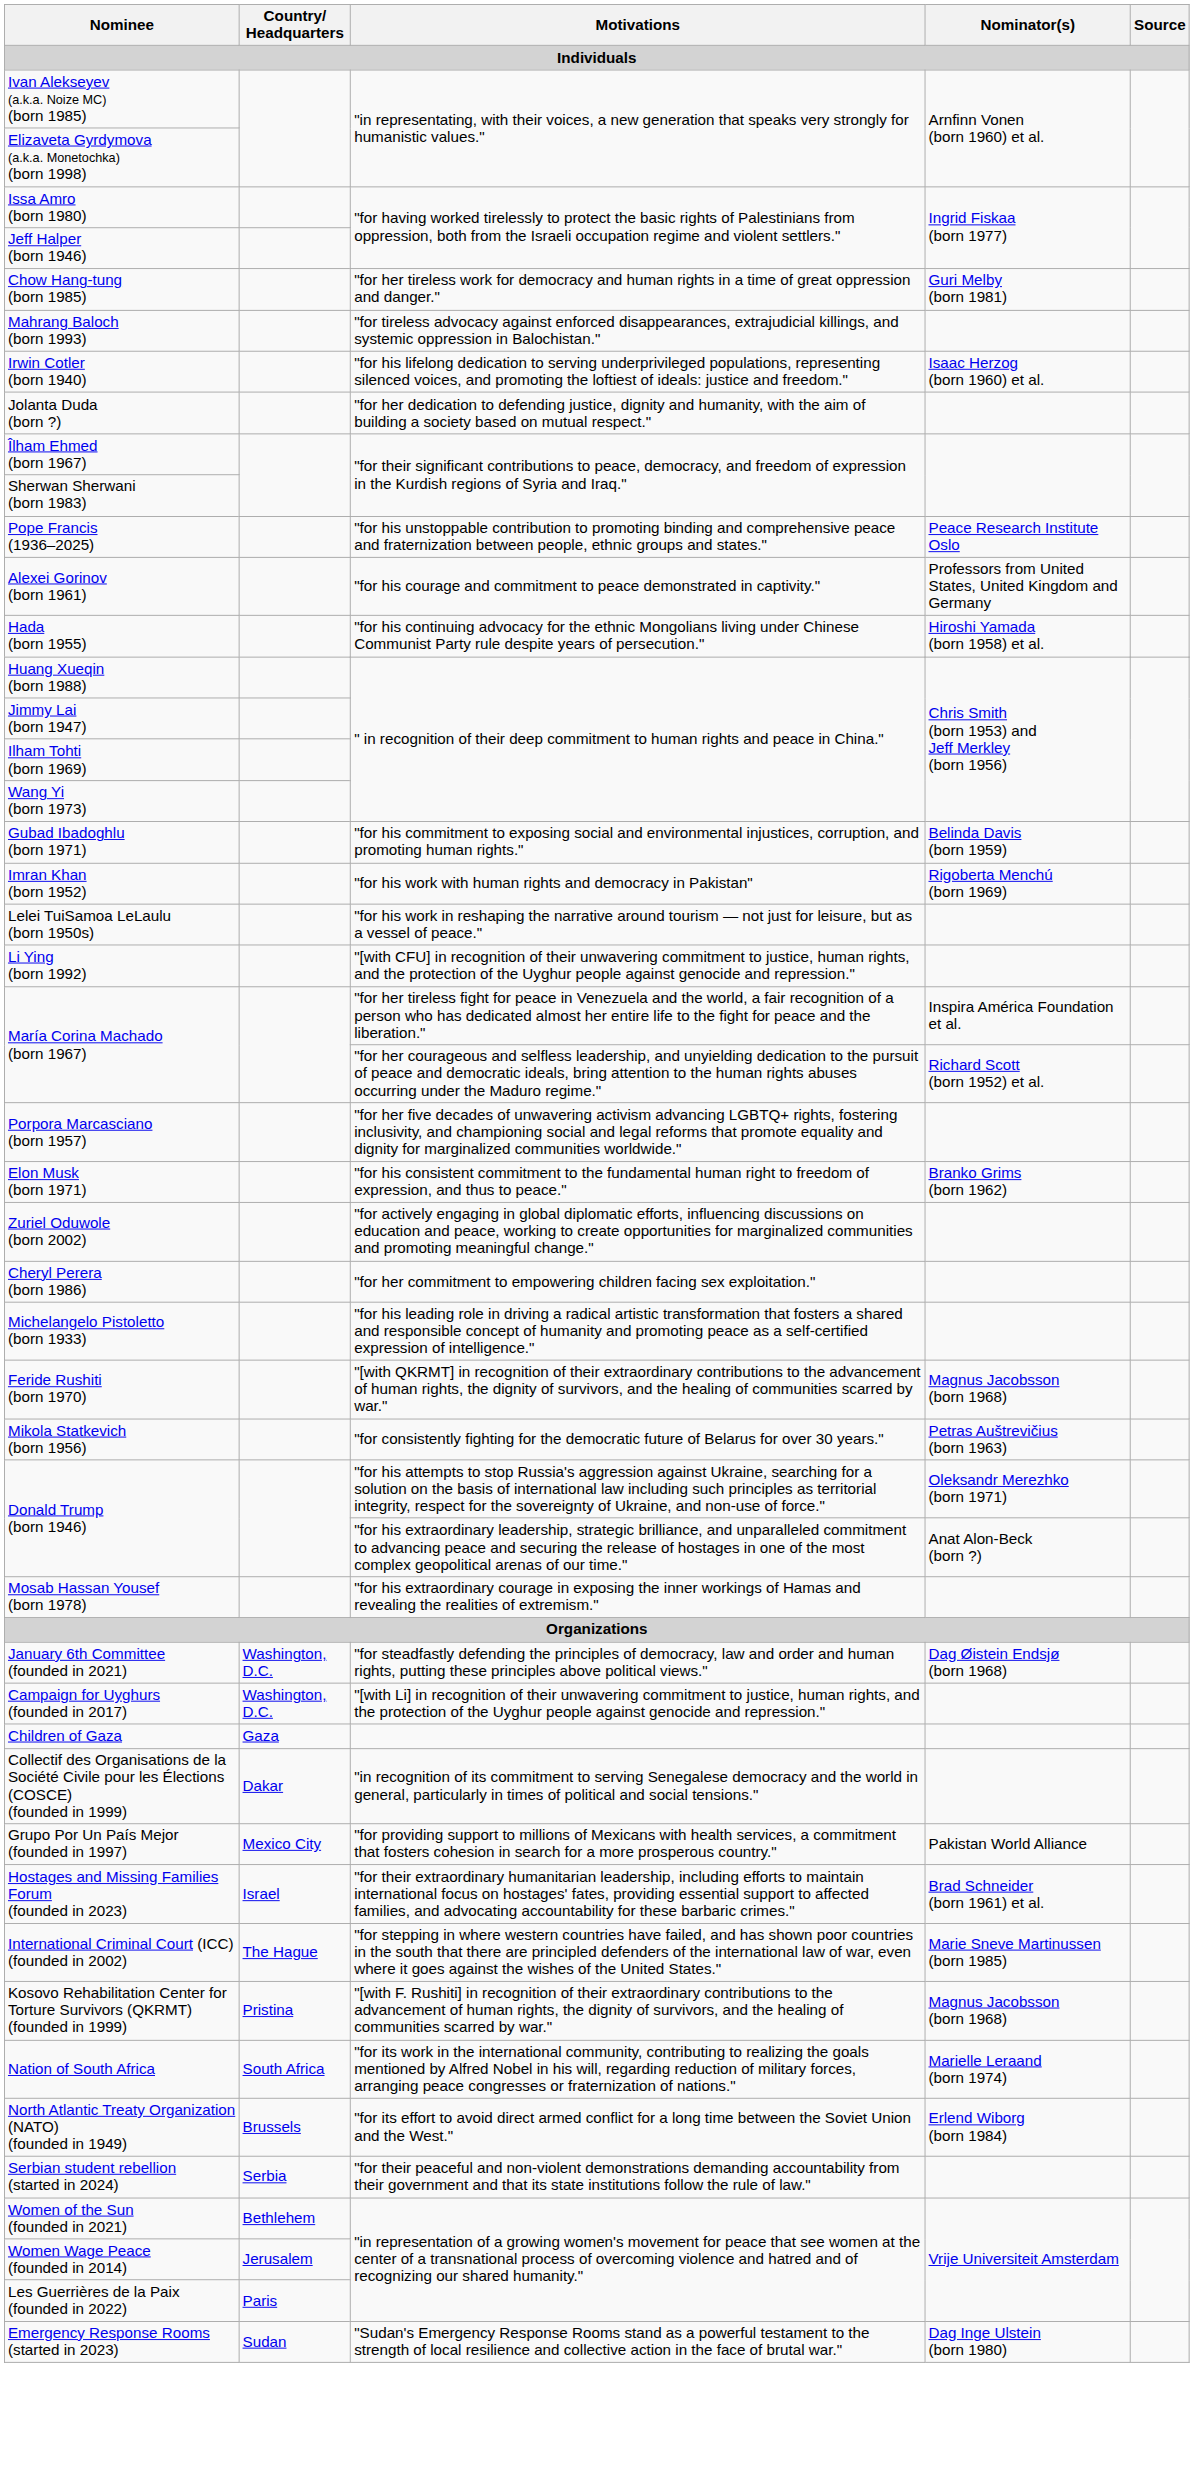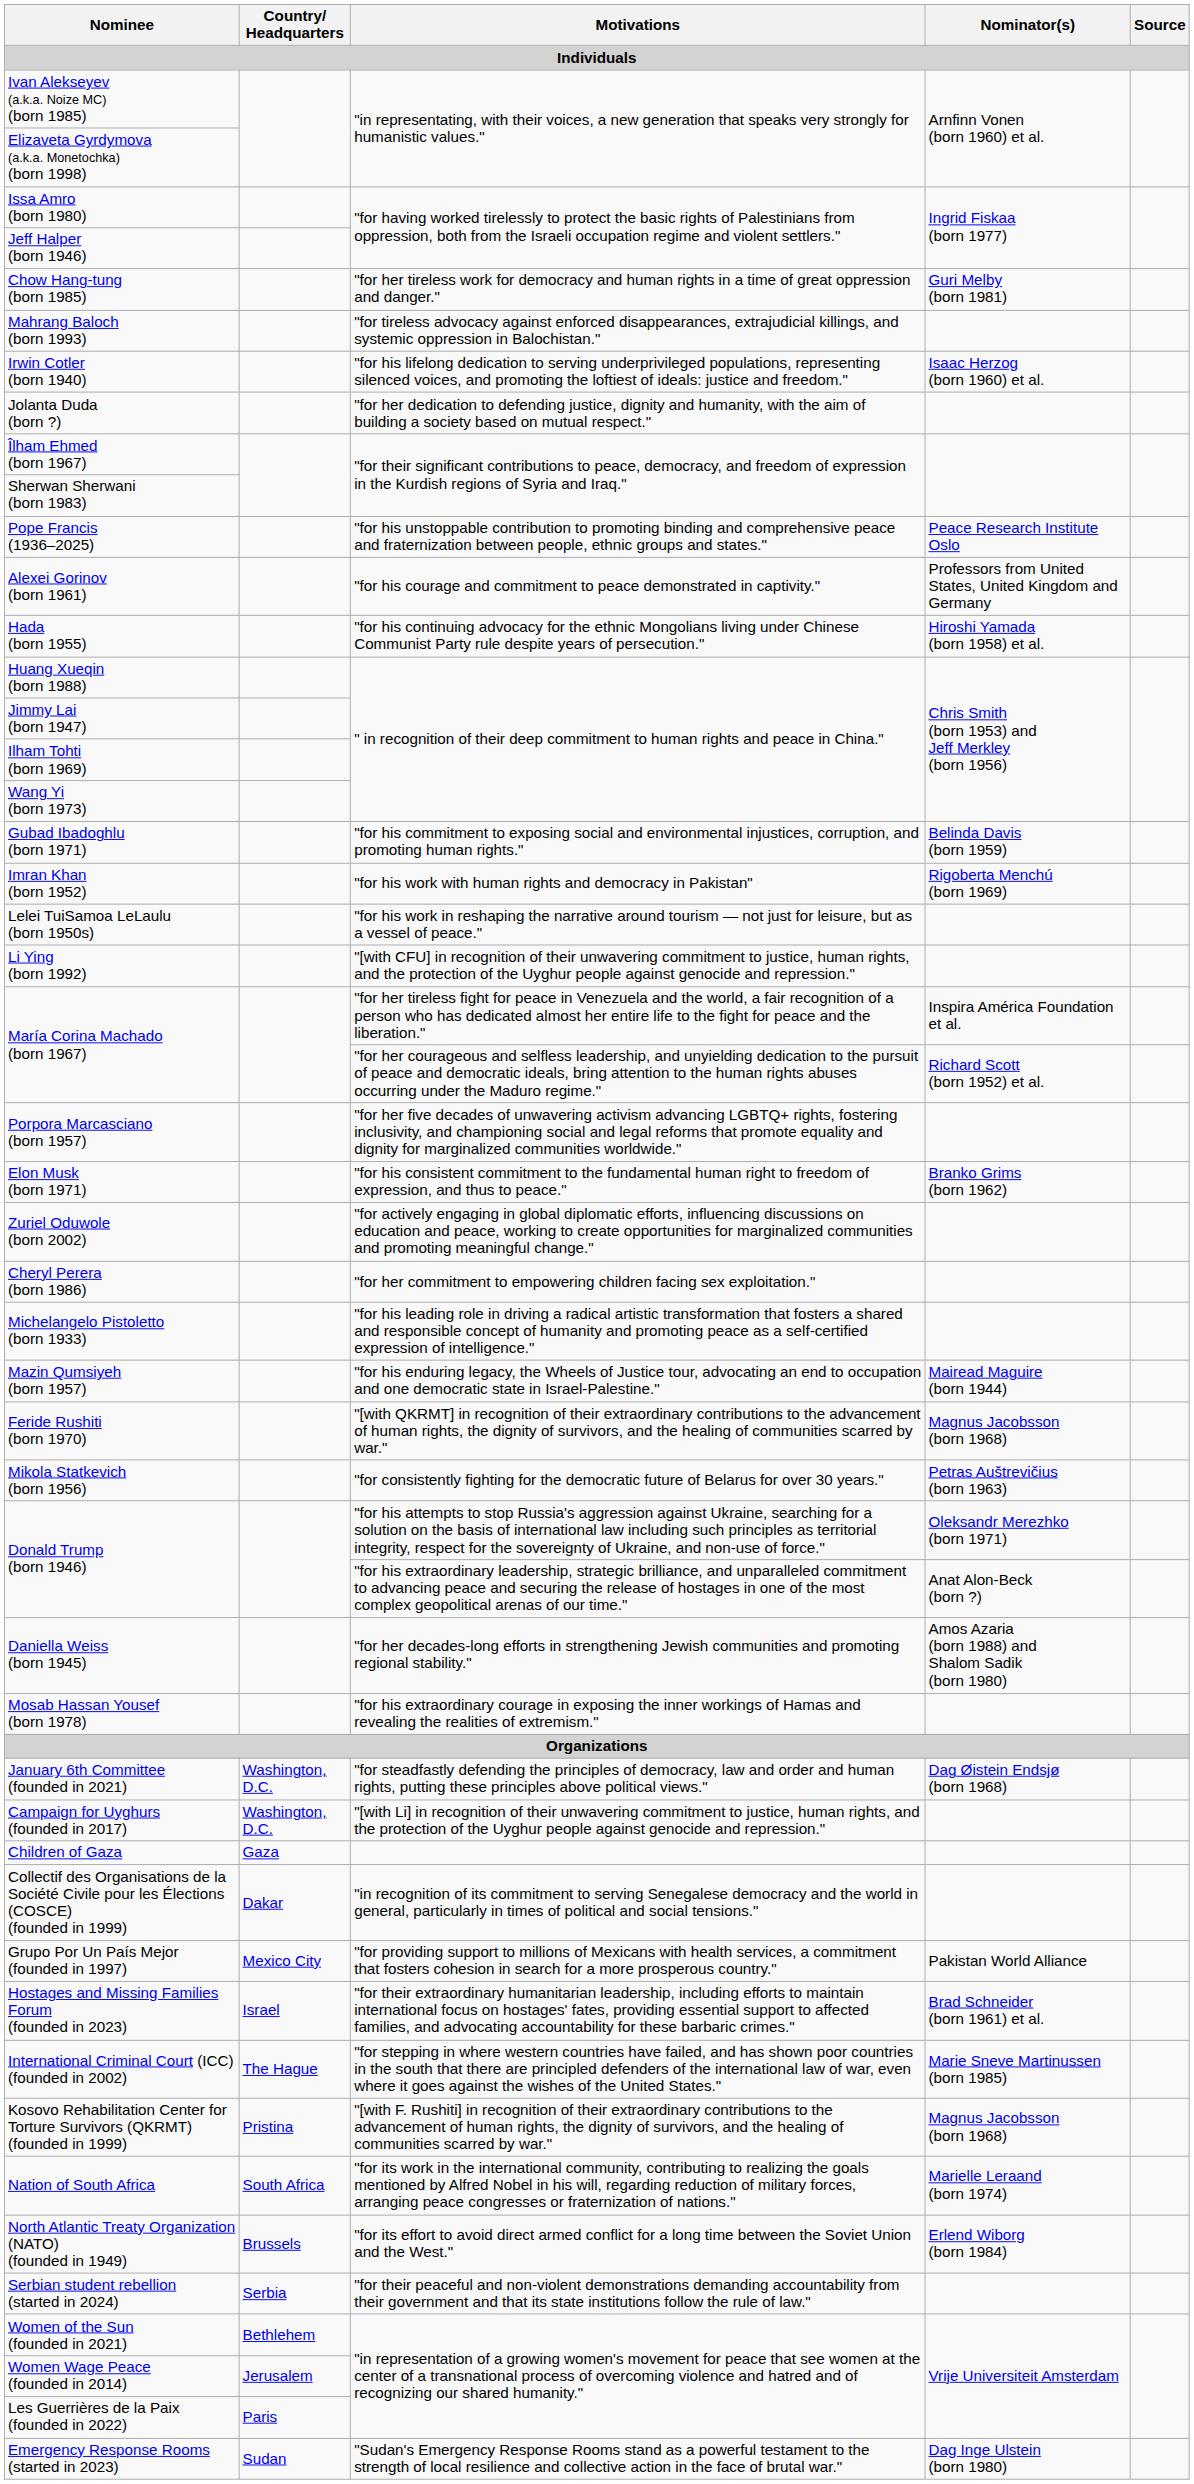 <table class="wikitable">
 <tr>
 <th>Nominee</th>
 <th>Country/<br>Headquarters</th>
 <th>Motivations</th>
 <th>Nominator(s)</th>
 <th>Source</th>
 </tr>
 <tr>
 <td colspan="5" align="center" style="background:lightgray;white-space:nowrap"><strong>Individuals</strong></td>
 </tr>
 <tr>
 <td><a href='#'>Ivan Alekseyev</a> <br><small>(a.k.a. Noize MC)</small> <br>(born 1985)</td>
 <td rowspan=2></td>
 <td rowspan=2>"in representating, with their voices, a new generation that speaks very strongly for humanistic values."</td>
 <td rowspan=2>Arnfinn Vonen <br>(born 1960) et al.</td>
 <td rowspan=2></td>
 </tr>
 <tr>
 <td><a href='#'>Elizaveta Gyrdymova</a> <br><small>(a.k.a. Monetochka)</small> <br>(born 1998)</td>
 </tr>
 <tr>
 <td><a href='#'>Issa Amro</a> <br>(born 1980)</td>
 <td></td>
 <td rowspan=2>"for having worked tirelessly to protect the basic rights of Palestinians from oppression, both from the Israeli occupation regime and violent settlers."</td>
 <td rowspan=2><a href='#'>Ingrid Fiskaa</a> <br>(born 1977)</td>
 <td rowspan=2></td>
 </tr>
 <tr>
 <td><a href='#'>Jeff Halper</a> <br>(born 1946)</td>
 <td><br></td>
 </tr>
 <tr>
 <td><a href='#'>Chow Hang-tung</a> <br>(born 1985)</td>
 <td></td>
 <td>"for her tireless work for democracy and human rights in a time of great oppression and danger."</td>
 <td><a href='#'>Guri Melby</a> <br>(born 1981)</td>
 <td></td>
 </tr>
 <tr>
 <td><a href='#'>Mahrang Baloch</a> <br>(born 1993)</td>
 <td></td>
 <td>"for tireless advocacy against enforced disappearances, extrajudicial killings, and systemic oppression in Balochistan."</td>
 <td></td>
 <td></td>
 </tr>
 <tr>
 <td><a href='#'>Irwin Cotler</a> <br>(born 1940)</td>
 <td></td>
 <td>"for his lifelong dedication to serving underprivileged populations, representing silenced voices, and promoting the loftiest of ideals: justice and freedom."</td>
 <td><a href='#'>Isaac Herzog</a> <br>(born 1960) et al.</td>
 <td></td>
 </tr>
 <tr>
 <td>Jolanta Duda <br>(born ?)</td>
 <td></td>
 <td>"for her dedication to defending justice, dignity and humanity, with the aim of building a society based on mutual respect."</td>
 <td></td>
 <td></td>
 </tr>
 <tr>
 <td><a href='#'>Îlham Ehmed</a> <br>(born 1967)</td>
 <td rowspan=2></td>
 <td rowspan=2>"for their significant contributions to peace, democracy, and freedom of expression in the Kurdish regions of Syria and Iraq."</td>
 <td rowspan=2></td>
 <td rowspan=2></td>
 </tr>
 <tr>
 <td>Sherwan Sherwani <br>(born 1983)</td>
 </tr>
 <tr>
 <td><a href='#'>Pope Francis</a> <br>(1936–2025)</td>
 <td></td>
 <td>"for his unstoppable contribution to promoting binding and comprehensive peace and fraternization between people, ethnic groups and states."</td>
 <td><a href='#'>Peace Research Institute Oslo</a></td>
 <td></td>
 </tr>
 <tr>
 <td><a href='#'>Alexei Gorinov</a> <br>(born 1961)</td>
 <td></td>
 <td>"for his courage and commitment to peace demonstrated in captivity."</td>
 <td>Professors from United States, United Kingdom and Germany</td>
 <td></td>
 </tr>
 <tr>
 <td rowspan=2><a href='#'>Hada</a> <br>(born 1955)</td>
 <td rowspan=2></td>
 <td>"for his continuing advocacy for the ethnic Mongolians living under Chinese Communist Party rule despite years of persecution."</td>
 <td><a href='#'>Hiroshi Yamada</a> <br>(born 1958) et al.</td>
 <td></td>
 </tr>
 <tr>
 <td rowspan=5>" in recognition of their deep commitment to human rights and peace in China."</td>
 <td rowspan=5><a href='#'>Chris Smith</a> <br>(born 1953) and <br><a href='#'>Jeff Merkley</a> <br>(born 1956)</td>
 <td rowspan=5></td>
 </tr>
 <tr>
 <td><a href='#'>Huang Xueqin</a> <br>(born 1988)</td>
 <td></td>
 </tr>
 <tr>
 <td><a href='#'>Jimmy Lai</a> <br>(born 1947)</td>
 <td></td>
 </tr>
 <tr>
 <td><a href='#'>Ilham Tohti</a> <br>(born 1969)</td>
 <td></td>
 </tr>
 <tr>
 <td><a href='#'>Wang Yi</a> <br>(born 1973)</td>
 <td></td>
 </tr>
 <tr>
 <td><a href='#'>Gubad Ibadoghlu</a> <br>(born 1971)</td>
 <td></td>
 <td>"for his commitment to exposing social and environmental injustices, corruption, and promoting human rights."</td>
 <td><a href='#'>Belinda Davis</a><br>(born 1959)</td>
 <td></td>
 </tr>
 <tr>
 <td><a href='#'>Imran Khan</a> <br>(born 1952)</td>
 <td></td>
 <td>"for his work with human rights and democracy in Pakistan"</td>
 <td> <a href='#'>Rigoberta Menchú</a> <br>(born 1969)</td>
 <td></td>
 </tr>
 <tr>
 <td>Lelei TuiSamoa LeLaulu <br>(born 1950s)</td>
 <td></td>
 <td>"for his work in reshaping the narrative around tourism — not just for leisure, but as a vessel of peace."</td>
 <td></td>
 <td></td>
 </tr>
 <tr>
 <td><a href='#'>Li Ying</a> <br>(born 1992)</td>
 <td></td>
 <td>"[with CFU] in recognition of their unwavering commitment to justice, human rights, and the protection of the Uyghur people against genocide and repression."</td>
 <td></td>
 <td></td>
 </tr>
 <tr>
 <td rowspan="2"><a href='#'>María Corina Machado</a> <br>(born 1967)</td>
 <td rowspan="2"></td>
 <td>"for her tireless fight for peace in Venezuela and the world, a fair recognition of a person who has dedicated almost her entire life to the fight for peace and the liberation."</td>
 <td>Inspira América Foundation et al.</td>
 <td></td>
 </tr>
 <tr>
 <td>"for her courageous and selfless leadership, and unyielding dedication to the pursuit of peace and democratic ideals, bring attention to the human rights abuses occurring under the Maduro regime."</td>
 <td><a href='#'>Richard Scott</a> <br>(born 1952) et al.</td>
 <td></td>
 </tr>
 <tr>
 <td><a href='#'>Porpora Marcasciano</a> <br>(born 1957)</td>
 <td></td>
 <td>"for her five decades of unwavering activism advancing LGBTQ+ rights, fostering inclusivity, and championing social and legal reforms that promote equality and dignity for marginalized communities worldwide."</td>
 <td></td>
 <td></td>
 </tr>
 <tr>
 <td><a href='#'>Elon Musk</a> <br>(born 1971)</td>
 <td><br><br></td>
 <td>"for his consistent commitment to the fundamental human right to freedom of expression, and thus to peace."</td>
 <td><a href='#'>Branko Grims</a> <br>(born 1962)</td>
 <td></td>
 </tr>
 <tr>
 <td><a href='#'>Zuriel Oduwole</a> <br>(born 2002)</td>
 <td><br></td>
 <td>"for actively engaging in global diplomatic efforts, influencing discussions on education and peace, working to create opportunities for marginalized communities and promoting meaningful change."</td>
 <td></td>
 <td></td>
 </tr>
 <tr>
 <td><a href='#'>Cheryl Perera</a> <br>(born 1986)</td>
 <td></td>
 <td>"for her commitment to empowering children facing sex exploitation."</td>
 <td></td>
 <td></td>
 </tr>
 <tr>
 <td><a href='#'>Michelangelo Pistoletto</a> <br>(born 1933)</td>
 <td></td>
 <td>"for his leading role in driving a radical artistic transformation that fosters a shared and responsible concept of humanity and promoting peace as a self-certified expression of intelligence."</td>
 <td></td>
 <td></td>
 </tr>
 <tr>
+<td><a href='#'>Mazin Qumsiyeh</a> <br>(born 1957)</td>
+<td></td>
+<td>"for his enduring legacy, the Wheels of Justice tour, advocating an end to occupation and one democratic state in Israel-Palestine."</td>
+<td> <a href='#'>Mairead Maguire</a><br>(born 1944)</td>
+<td></td>
+</tr>
+<tr>
 <td><a href='#'>Feride Rushiti</a> <br>(born 1970)</td>
 <td></td>
 <td>"[with QKRMT] in recognition of their extraordinary contributions to the advancement of human rights, the dignity of survivors, and the healing of communities scarred by war."</td>
 <td><a href='#'>Magnus Jacobsson</a><br>(born 1968)</td>
 <td></td>
 </tr>
 <tr>
 <td><a href='#'>Mikola Statkevich</a> <br>(born 1956)</td>
 <td></td>
 <td>"for consistently fighting for the democratic future of Belarus for over 30 years."</td>
 <td><a href='#'>Petras Auštrevičius</a> <br>(born 1963)</td>
 <td></td>
 </tr>
 <tr>
 <td rowspan=2><a href='#'>Donald Trump</a> <br>(born 1946)</td>
 <td rowspan=2></td>
 <td>"for his attempts to stop Russia's aggression against Ukraine, searching for a solution on the basis of international law including such principles as territorial integrity, respect for the sovereignty of Ukraine, and non-use of force."</td>
 <td><a href='#'>Oleksandr Merezhko</a> <br>(born 1971)</td>
 <td></td>
 </tr>
 <tr>
 <td>"for his extraordinary leadership, strategic brilliance, and unparalleled commitment to advancing peace and securing the release of hostages in one of the most complex geopolitical arenas of our time."</td>
 <td>Anat Alon-Beck <br>(born ?)</td>
+<td></td>
+</tr>
+<tr>
+<td><a href='#'>Daniella Weiss</a> <br>(born 1945)</td>
+<td></td>
+<td>"for her decades-long efforts in strengthening Jewish communities and promoting regional stability."</td>
+<td>Amos Azaria <br>(born 1988) and<br>Shalom Sadik <br>(born 1980)</td>
 <td></td>
 </tr>
 <tr>
 <td><a href='#'>Mosab Hassan Yousef</a> <br>(born 1978)</td>
 <td><br></td>
 <td>"for his extraordinary courage in exposing the inner workings of Hamas and revealing the realities of extremism."</td>
 <td></td>
 <td></td>
 </tr>
 <tr>
 <td colspan="5" align="center" style="background:lightgray;white-space:nowrap"><strong>Organizations</strong></td>
 </tr>
 <tr>
 <td><a href='#'>January 6th Committee</a> <br>(founded in 2021)</td>
 <td><a href='#'>Washington, D.C.</a></td>
 <td>"for steadfastly defending the principles of democracy, law and order and human rights, putting these principles above political views."</td>
 <td><a href='#'>Dag Øistein Endsjø</a> <br>(born 1968)</td>
 <td></td>
 </tr>
 <tr>
 <td><a href='#'>Campaign for Uyghurs</a> <br>(founded in 2017)</td>
 <td><a href='#'>Washington, D.C.</a></td>
 <td>"[with Li] in recognition of their unwavering commitment to justice, human rights, and the protection of the Uyghur people against genocide and repression."</td>
 <td></td>
 <td></td>
 </tr>
 <tr>
 <td><a href='#'>Children of Gaza</a></td>
 <td><a href='#'>Gaza</a></td>
 <td></td>
 <td></td>
 <td></td>
 </tr>
 <tr>
 <td>Collectif des Organisations de la Société Civile pour les Élections (COSCE) <br>(founded in 1999)</td>
 <td><a href='#'>Dakar</a></td>
 <td>"in recognition of its commitment to serving Senegalese democracy and the world in general, particularly in times of political and social tensions."</td>
 <td></td>
 <td></td>
 </tr>
 <tr>
 <td>Grupo Por Un País Mejor <br>(founded in 1997)</td>
 <td><a href='#'>Mexico City</a></td>
 <td>"for providing support to millions of Mexicans with health services, a commitment that fosters cohesion in search for a more prosperous country."</td>
 <td>Pakistan World Alliance</td>
 <td></td>
 </tr>
 <tr>
 <td><a href='#'>Hostages and Missing Families Forum</a> <br>(founded in 2023)</td>
 <td><a href='#'>Israel</a></td>
 <td>"for their extraordinary humanitarian leadership, including efforts to maintain international focus on hostages' fates, providing essential support to affected families, and advocating accountability for these barbaric crimes."</td>
 <td><a href='#'>Brad Schneider</a> <br>(born 1961) et al.</td>
 <td></td>
 </tr>
 <tr>
 <td><a href='#'>International Criminal Court</a> (ICC) <br>(founded in 2002)</td>
 <td><a href='#'>The Hague</a></td>
 <td>"for stepping in where western countries have failed, and has shown poor countries in the south that there are principled defenders of the international law of war, even where it goes against the wishes of the United States."</td>
 <td><a href='#'>Marie Sneve Martinussen</a> <br>(born 1985)</td>
 <td></td>
 </tr>
 <tr>
 <td>Kosovo Rehabilitation Center for Torture Survivors (QKRMT) <br>(founded in 1999)</td>
 <td><a href='#'>Pristina</a></td>
 <td>"[with F. Rushiti] in recognition of their extraordinary contributions to the advancement of human rights, the dignity of survivors, and the healing of communities scarred by war."</td>
 <td><a href='#'>Magnus Jacobsson</a><br>(born 1968)</td>
 <td></td>
 </tr>
 <tr>
 <td><a href='#'>Nation of South Africa</a></td>
 <td><a href='#'>South Africa</a></td>
 <td>"for its work in the international community, contributing to realizing the goals mentioned by Alfred Nobel in his will, regarding reduction of military forces, arranging peace congresses or fraternization of nations."</td>
 <td><a href='#'>Marielle Leraand</a> <br>(born 1974)</td>
 <td></td>
 </tr>
 <tr>
 <td><a href='#'>North Atlantic Treaty Organization</a> (NATO) <br>(founded in 1949)</td>
 <td><a href='#'>Brussels</a></td>
 <td>"for its effort to avoid direct armed conflict for a long time between the Soviet Union and the West."</td>
 <td><a href='#'>Erlend Wiborg</a> <br>(born 1984)</td>
 <td></td>
 </tr>
 <tr>
 <td><a href='#'>Serbian student rebellion</a><br>(started in 2024)</td>
 <td><a href='#'>Serbia</a></td>
 <td>"for their peaceful and non-violent demonstrations demanding accountability from their government and that its state institutions follow the rule of law."</td>
 <td></td>
 <td></td>
 </tr>
 <tr>
 <td><a href='#'>Women of the Sun</a> <br>(founded in 2021)</td>
 <td><a href='#'>Bethlehem</a></td>
 <td rowspan="3">"in representation of a growing women's movement for peace that see women at the center of a transnational process of overcoming violence and hatred and of recognizing our shared humanity."</td>
 <td rowspan="3"><a href='#'>Vrije Universiteit Amsterdam</a></td>
 <td rowspan="3"></td>
 </tr>
 <tr>
 <td><a href='#'>Women Wage Peace</a> <br>(founded in 2014)</td>
 <td><a href='#'>Jerusalem</a></td>
 </tr>
 <tr>
 <td>Les Guerrières de la Paix <br>(founded in 2022)</td>
 <td><a href='#'>Paris</a></td>
 </tr>
 <tr>
 <td><a href='#'>Emergency Response Rooms</a> (started in 2023)</td>
 <td><a href='#'>Sudan</a></td>
 <td>"Sudan's Emergency Response Rooms stand as a powerful testament to the strength of local resilience and collective action in the face of brutal war."</td>
 <td><a href='#'>Dag Inge Ulstein</a><br>(born 1980)</td>
 <td></td>
 </tr>
 </table>
